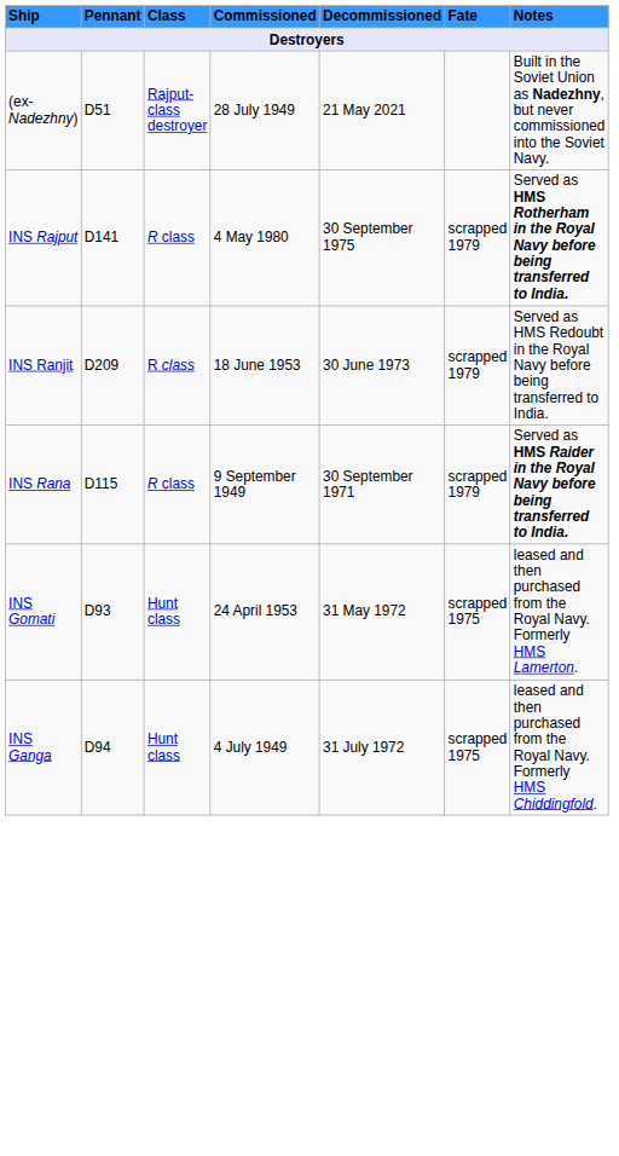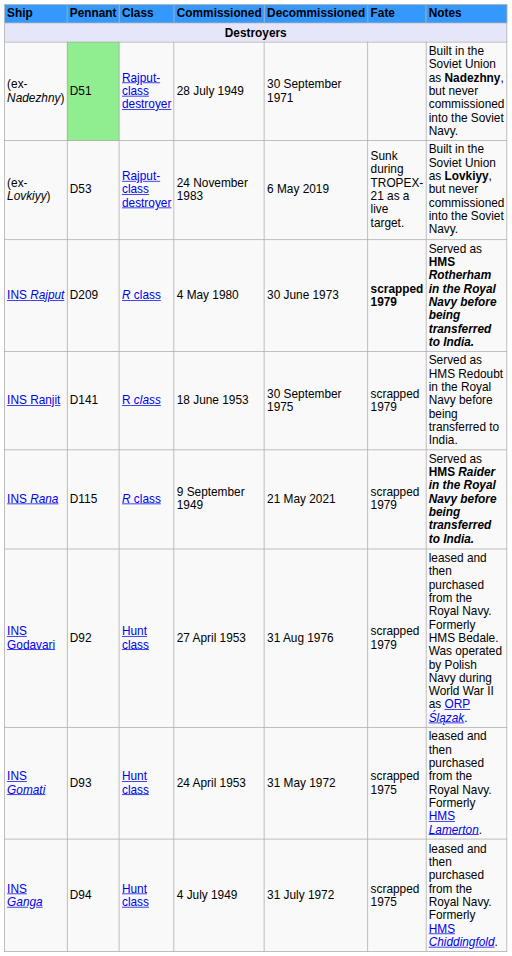 <table class="wikitable">
 <tr>
 <th style="text-align:left; width:15%;background-color:#3399FF;">Ship</th>
 <th style="text-align:left; width:5%;background-color:#3399FF;">Pennant</th>
 <th style="text-align:left; width:15%;background-color:#3399FF;">Class</th>
 <th style="text-align:left; width:10%;background-color:#3399FF;">Commissioned</th>
 <th style="text-align:left; width:10%;background-color:#3399FF;">Decommissioned</th>
 <th style="text-align:left; width:12%;background-color:#3399FF;">Fate</th>
 <th style="text-align:left; width:25%;background-color:#3399FF;">Notes</th>
 </tr>
 <tr>
 <th colspan="7" style="background: lavender;">Destroyers</th>
 </tr>
 <tr>
 <td> (ex-<em>Nadezhny</em>)</td>
-<td>D51</td>
+<td style="background: lightgreen;">D51</td>
 <td><a href='#'>Rajput-class destroyer</a></td>
 <td>28 July 1949</td>
-<td>21 May 2021</td>
+<td>30 September 1971</td>
 <td></td>
 <td>Built in the Soviet Union as <strong>Nadezhny</strong>, but never commissioned into the Soviet Navy.</td>
 </tr>
 <tr>
+<td> (ex-<em>Lovkiyy</em>)</td>
+<td>D53</td>
+<td><a href='#'>Rajput-class destroyer</a></td>
+<td>24 November 1983</td>
+<td>6 May 2019</td>
+<td>Sunk during TROPEX-21 as a live target.</td>
+<td>Built in the Soviet Union as <strong>Lovkiyy</strong>, but never commissioned into the Soviet Navy.</td>
+</tr>
+<tr>
 <td><a href='#'>INS <em>Rajput</em></a></td>
-<td>D141</td>
+<td>D209</td>
 <td><a href='#'><em>R</em> class</a></td>
 <td>4 May 1980</td>
-<td>30 September 1975</td>
-<td>scrapped 1979</td>
+<td>30 June 1973</td>
+<td><strong>scrapped 1979</strong></td>
 <td>Served as <strong>HMS <em>Rotherham<strong><em> in the Royal Navy before being transferred to India.</td>
 </tr>
 <tr>
 <td><a href='#'>INS </em>Ranjit<em></a></td>
-<td>D209</td>
+<td>D141</td>
 <td><a href='#'></em>R<em> class</a></td>
 <td>18 June 1953</td>
-<td>30 June 1973</td>
+<td>30 September 1975</td>
 <td>scrapped 1979</td>
 <td>Served as </strong>HMS </em>Redoubt</em></strong> in the Royal Navy before being transferred to India.</td>
 </tr>
 <tr>
 <td><a href='#'>INS <em>Rana</em></a></td>
 <td>D115</td>
 <td><a href='#'><em>R</em> class</a></td>
 <td>9 September 1949</td>
-<td>30 September 1971</td>
+<td>21 May 2021</td>
 <td>scrapped 1979</td>
 <td>Served as <strong>HMS <em>Raider<strong><em> in the Royal Navy before being transferred to India.</td>
+</tr>
+<tr>
+<td><a href='#'>INS </em>Godavari<em></a></td>
+<td>D92</td>
+<td><a href='#'>Hunt class</a></td>
+<td>27 April 1953</td>
+<td>31 Aug 1976</td>
+<td>scrapped 1979</td>
+<td>leased and then purchased from the Royal Navy. Formerly </strong>HMS </em>Bedale</em></strong>. Was operated by Polish Navy during World War II as <a href='#'>ORP <em>Ślązak</em></a>.</td>
 </tr>
 <tr>
 <td><a href='#'>INS <em>Gomati</em></a></td>
 <td>D93</td>
 <td><a href='#'>Hunt class</a></td>
 <td>24 April 1953</td>
 <td>31 May 1972</td>
 <td>scrapped 1975</td>
 <td>leased and then purchased from the Royal Navy. Formerly <a href='#'>HMS <em>Lamerton</em></a>.</td>
 </tr>
 <tr>
 <td><a href='#'>INS <em>Ganga</em></a></td>
 <td>D94</td>
 <td><a href='#'>Hunt class</a></td>
 <td>4 July 1949</td>
 <td>31 July 1972</td>
 <td>scrapped 1975</td>
 <td>leased and then purchased from the Royal Navy. Formerly <a href='#'>HMS <em>Chiddingfold</em></a>.</td>
 </tr>
 </table>
